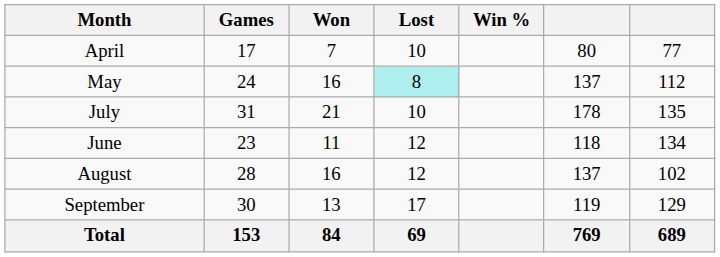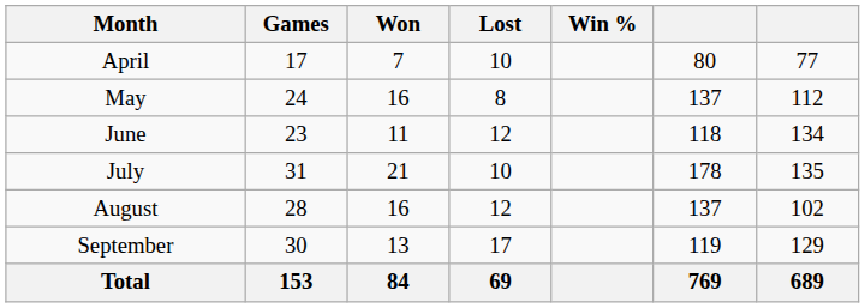 <table class="wikitable" style="font-size:95%; text-align:center; width:38em;margin: 0.5em auto;">
 <tr>
 <th width="28%">Month</th>
 <th width="12%">Games</th>
 <th width="12%">Won</th>
 <th width="12%">Lost</th>
 <th width="12%">Win %</th>
 <th width="12%"></th>
 <th width="12%"></th>
 </tr>
 <tr>
 <td>April</td>
 <td>17</td>
 <td>7</td>
 <td>10</td>
 <td></td>
 <td>80</td>
 <td>77</td>
 </tr>
 <tr>
 <td>May</td>
 <td>24</td>
 <td>16</td>
-<td style="background: paleturquoise;">8</td>
+<td>8</td>
 <td></td>
 <td>137</td>
 <td>112</td>
+</tr>
+<tr>
+<td>June</td>
+<td>23</td>
+<td>11</td>
+<td>12</td>
+<td></td>
+<td>118</td>
+<td>134</td>
 </tr>
 <tr>
 <td>July</td>
 <td>31</td>
 <td>21</td>
 <td>10</td>
 <td></td>
 <td>178</td>
 <td>135</td>
-</tr>
-<tr>
-<td>June</td>
-<td>23</td>
-<td>11</td>
-<td>12</td>
-<td></td>
-<td>118</td>
-<td>134</td>
 </tr>
 <tr>
 <td>August</td>
 <td>28</td>
 <td>16</td>
 <td>12</td>
 <td></td>
 <td>137</td>
 <td>102</td>
 </tr>
 <tr>
 <td>September</td>
 <td>30</td>
 <td>13</td>
 <td>17</td>
 <td></td>
 <td>119</td>
 <td>129</td>
 </tr>
 <tr>
 <th>Total</th>
 <th>153</th>
 <th>84</th>
 <th>69</th>
 <th></th>
 <th>769</th>
 <th>689</th>
 </tr>
 </table>
